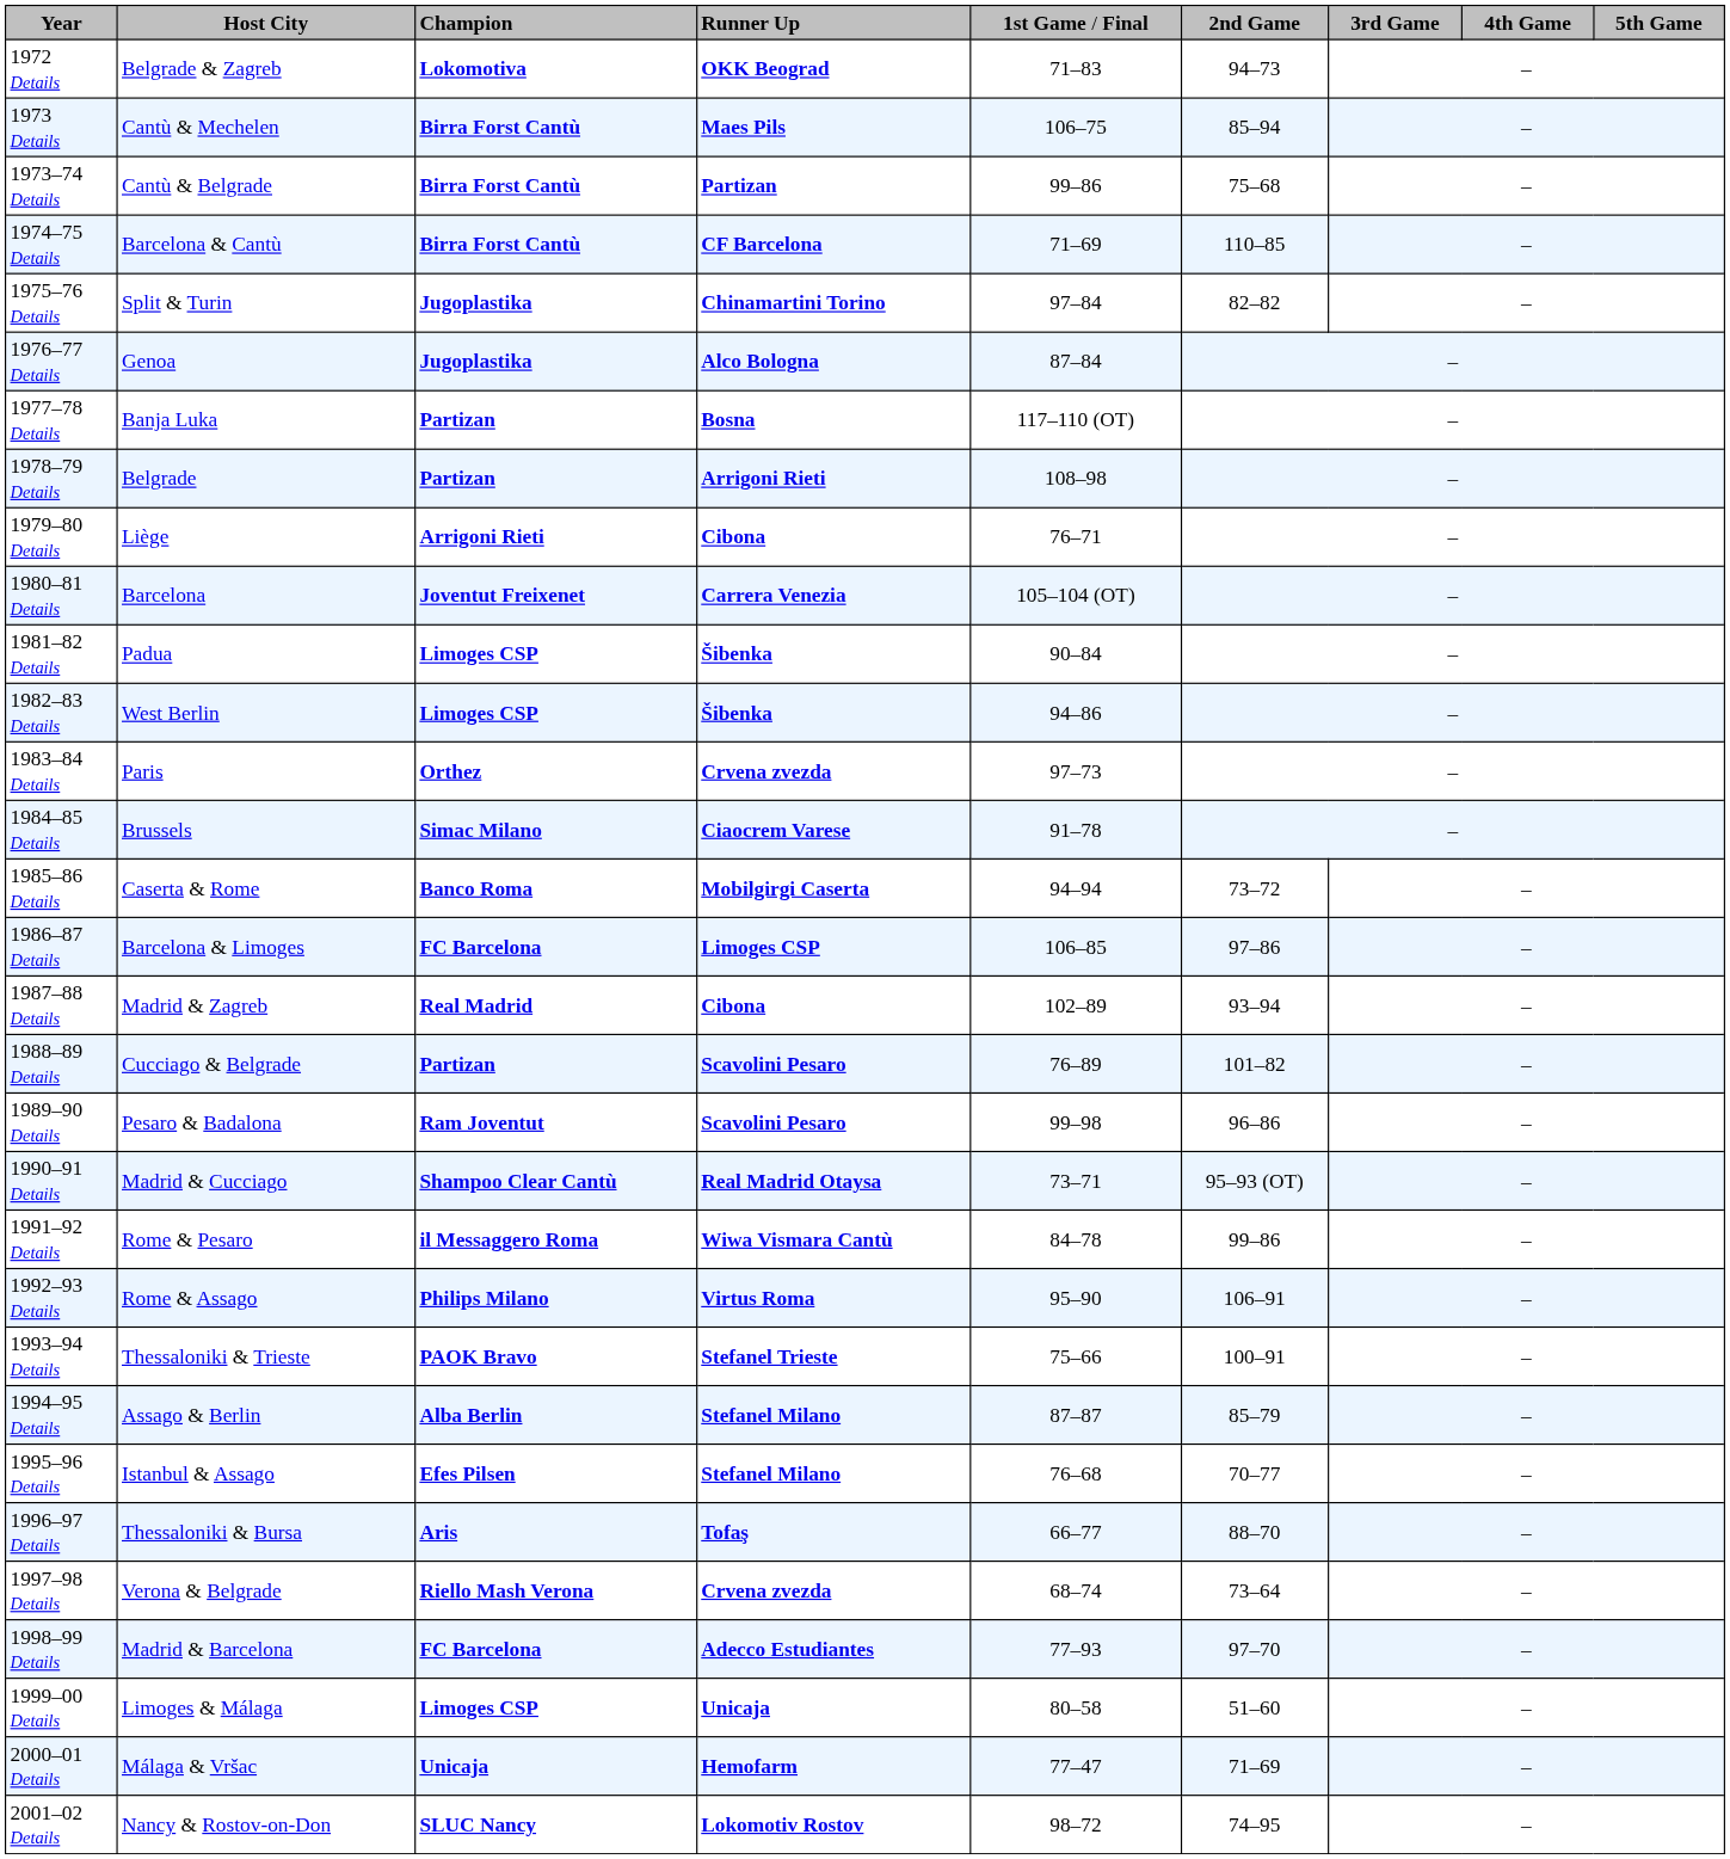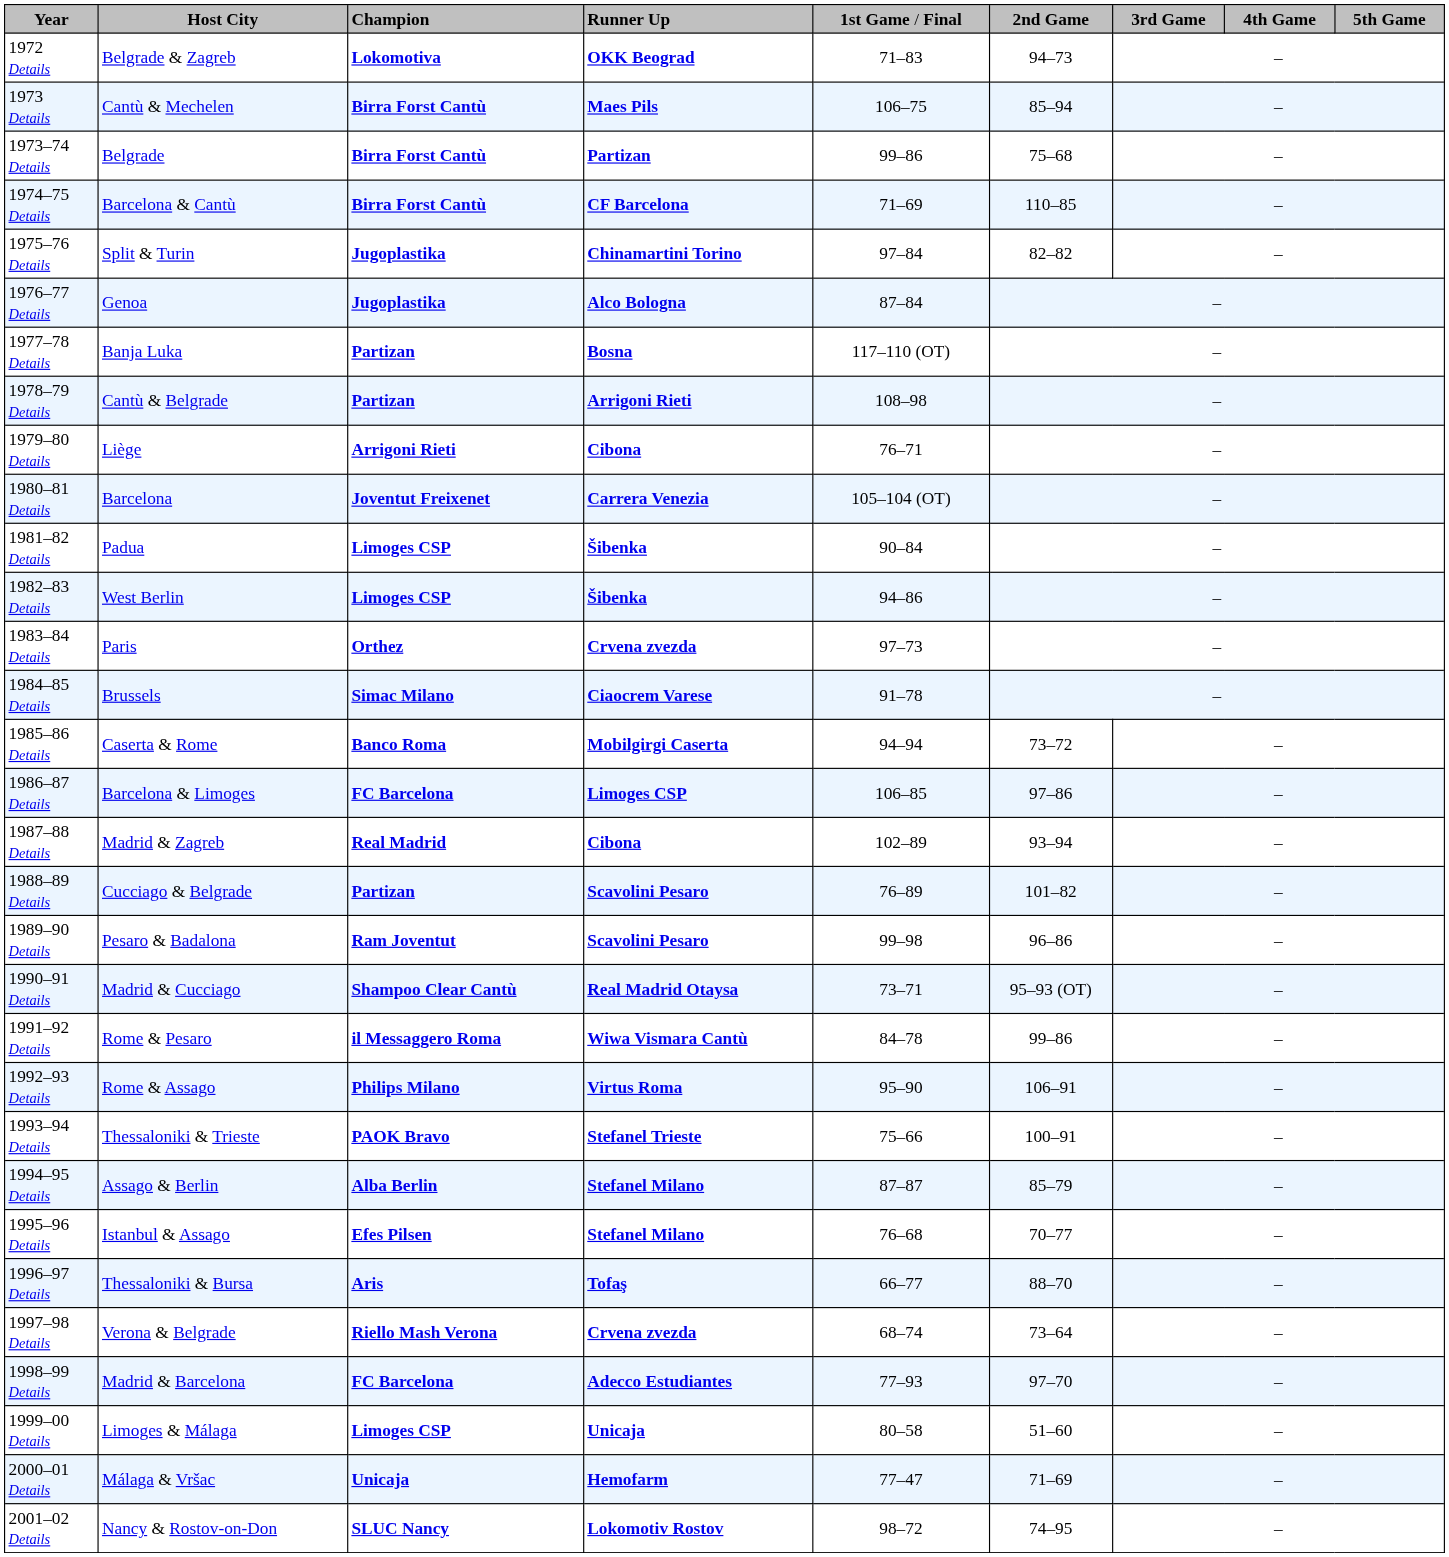 <table cellpadding="3" cellspacing="0" border="1" style="font-size: 95%; border: black solid 1px; border-collapse: collapse;width:100%;">
 <tr bgcolor="silver">
 <td align=center><strong>Year</strong></td>
 <td align=center><strong>Host City</strong></td>
 <td><strong>Champion</strong></td>
 <td><strong>Runner Up</strong></td>
 <td align=center><strong>1st Game</strong> / <strong>Final</strong></td>
 <td align=center><strong>2nd Game</strong></td>
 <td align=center><strong>3rd Game</strong></td>
 <td align=center><strong>4th Game</strong></td>
 <td align=center><strong>5th Game</strong></td>
 </tr>
 <tr>
 <td>1972<br><small><em><a href='#'>Details</a></em></small></td>
 <td><a href='#'>Belgrade</a> & <a href='#'>Zagreb</a></td>
 <td> <strong><a href='#'>Lokomotiva</a></strong></td>
 <td> <strong><a href='#'>OKK Beograd</a></strong></td>
 <td align=center>71–83</td>
 <td align=center>94–73</td>
 <td colspan="3" style="text-align:center;">–</td>
 </tr>
 <tr bgcolor="#EBF5FF">
 <td>1973<br><small><em><a href='#'>Details</a></em></small></td>
 <td><a href='#'>Cantù</a> & <a href='#'>Mechelen</a></td>
 <td>  <strong><a href='#'>Birra Forst Cantù</a></strong></td>
 <td> <strong><a href='#'>Maes Pils</a></strong></td>
 <td align=center>106–75</td>
 <td align=center>85–94</td>
 <td colspan="3" style="text-align:center;">–</td>
 </tr>
 <tr>
 <td>1973–74<br><small><em><a href='#'>Details</a></em></small></td>
-<td><a href='#'>Cantù</a> & <a href='#'>Belgrade</a></td>
+<td><a href='#'>Belgrade</a></td>
 <td>  <strong><a href='#'>Birra Forst Cantù</a></strong></td>
 <td> <strong><a href='#'>Partizan</a></strong></td>
 <td align=center>99–86</td>
 <td align=center>75–68</td>
 <td colspan="3" style="text-align:center;">–</td>
 </tr>
 <tr bgcolor="#EBF5FF">
 <td>1974–75<br><small><em><a href='#'>Details</a></em></small></td>
 <td><a href='#'>Barcelona</a> & <a href='#'>Cantù</a></td>
 <td>  <strong><a href='#'>Birra Forst Cantù</a></strong></td>
 <td> <strong><a href='#'>CF Barcelona</a></strong></td>
 <td align=center>71–69</td>
 <td align=center>110–85</td>
 <td colspan="3" style="text-align:center;">–</td>
 </tr>
 <tr>
 <td>1975–76<br><small><em><a href='#'>Details</a></em></small></td>
 <td><a href='#'>Split</a> & <a href='#'>Turin</a></td>
 <td>  <strong><a href='#'>Jugoplastika</a></strong></td>
 <td> <strong><a href='#'>Chinamartini Torino</a></strong></td>
 <td align=center>97–84</td>
 <td align=center>82–82</td>
 <td colspan="3" style="text-align:center;">–</td>
 </tr>
 <tr bgcolor="#EBF5FF">
 <td>1976–77<br><small><em><a href='#'>Details</a></em></small></td>
 <td><a href='#'>Genoa</a></td>
 <td>  <strong><a href='#'>Jugoplastika</a></strong></td>
 <td> <strong><a href='#'>Alco Bologna</a></strong></td>
 <td align=center>87–84</td>
 <td colspan="4" style="text-align:center;">–</td>
 </tr>
 <tr>
 <td>1977–78<br><small><em><a href='#'>Details</a></em></small></td>
 <td><a href='#'>Banja Luka</a></td>
 <td>  <strong><a href='#'>Partizan</a></strong></td>
 <td> <strong><a href='#'>Bosna</a></strong></td>
 <td align=center>117–110 (OT)</td>
 <td colspan="4" style="text-align:center;">–</td>
 </tr>
 <tr bgcolor="#EBF5FF">
 <td>1978–79<br><small><em><a href='#'>Details</a></em></small></td>
-<td><a href='#'>Belgrade</a></td>
+<td><a href='#'>Cantù</a> & <a href='#'>Belgrade</a></td>
 <td>  <strong><a href='#'>Partizan</a></strong></td>
 <td> <strong><a href='#'>Arrigoni Rieti</a></strong></td>
 <td align=center>108–98</td>
 <td colspan="4" style="text-align:center;">–</td>
 </tr>
 <tr>
 <td>1979–80<br><small><em><a href='#'>Details</a></em></small></td>
 <td><a href='#'>Liège</a></td>
 <td>  <strong><a href='#'>Arrigoni Rieti</a></strong></td>
 <td> <strong><a href='#'>Cibona</a></strong></td>
 <td align=center>76–71</td>
 <td colspan="4" style="text-align:center;">–</td>
 </tr>
 <tr bgcolor="#EBF5FF">
 <td>1980–81<br><small><em><a href='#'>Details</a></em></small></td>
 <td><a href='#'>Barcelona</a></td>
 <td>  <strong><a href='#'>Joventut Freixenet</a></strong></td>
 <td> <strong><a href='#'>Carrera Venezia</a></strong></td>
 <td align=center>105–104 (OT)</td>
 <td colspan="4" style="text-align:center;">–</td>
 </tr>
 <tr>
 <td>1981–82<br><small><em><a href='#'>Details</a></em></small></td>
 <td><a href='#'>Padua</a></td>
 <td>  <strong><a href='#'>Limoges CSP</a></strong></td>
 <td> <strong><a href='#'>Šibenka</a></strong></td>
 <td align=center>90–84</td>
 <td colspan="4" style="text-align:center;">–</td>
 </tr>
 <tr bgcolor="#EBF5FF">
 <td>1982–83<br><small><em><a href='#'>Details</a></em></small></td>
 <td><a href='#'>West Berlin</a></td>
 <td>  <strong><a href='#'>Limoges CSP</a></strong></td>
 <td> <strong><a href='#'>Šibenka</a></strong></td>
 <td align=center>94–86</td>
 <td colspan="4" style="text-align:center;">–</td>
 </tr>
 <tr>
 <td>1983–84<br><small><em><a href='#'>Details</a></em></small></td>
 <td><a href='#'>Paris</a></td>
 <td>  <strong><a href='#'>Orthez</a></strong></td>
 <td> <strong><a href='#'>Crvena zvezda</a></strong></td>
 <td align=center>97–73</td>
 <td colspan="4" style="text-align:center;">–</td>
 </tr>
 <tr bgcolor="#EBF5FF">
 <td>1984–85<br><small><em><a href='#'>Details</a></em></small></td>
 <td><a href='#'>Brussels</a></td>
 <td>  <strong><a href='#'>Simac Milano</a></strong></td>
 <td> <strong><a href='#'>Ciaocrem Varese</a></strong></td>
 <td align=center>91–78</td>
 <td colspan="4" style="text-align:center;">–</td>
 </tr>
 <tr>
 <td>1985–86<br><small><em><a href='#'>Details</a></em></small></td>
 <td><a href='#'>Caserta</a> & <a href='#'>Rome</a></td>
 <td>  <strong><a href='#'>Banco Roma</a></strong></td>
 <td> <strong><a href='#'>Mobilgirgi Caserta</a></strong></td>
 <td align=center>94–94</td>
 <td align=center>73–72</td>
 <td colspan="3" style="text-align:center;">–</td>
 </tr>
 <tr bgcolor="#EBF5FF">
 <td>1986–87<br><small><em><a href='#'>Details</a></em></small></td>
 <td><a href='#'>Barcelona</a> & <a href='#'>Limoges</a></td>
 <td>  <strong><a href='#'>FC Barcelona</a></strong></td>
 <td> <strong><a href='#'>Limoges CSP</a></strong></td>
 <td align=center>106–85</td>
 <td align=center>97–86</td>
 <td colspan="3" style="text-align:center;">–</td>
 </tr>
 <tr>
 <td>1987–88<br><small><em><a href='#'>Details</a></em></small></td>
 <td><a href='#'>Madrid</a> & <a href='#'>Zagreb</a></td>
 <td>  <strong><a href='#'>Real Madrid</a></strong></td>
 <td> <strong><a href='#'>Cibona</a></strong></td>
 <td align=center>102–89</td>
 <td align=center>93–94</td>
 <td colspan="3" style="text-align:center;">–</td>
 </tr>
 <tr bgcolor="#EBF5FF">
 <td>1988–89<br><small><em><a href='#'>Details</a></em></small></td>
 <td><a href='#'>Cucciago</a> & <a href='#'>Belgrade</a></td>
 <td>  <strong><a href='#'>Partizan</a></strong></td>
 <td> <strong><a href='#'>Scavolini Pesaro</a></strong></td>
 <td align=center>76–89</td>
 <td align=center>101–82</td>
 <td colspan="3" style="text-align:center;">–</td>
 </tr>
 <tr>
 <td>1989–90<br><small><em><a href='#'>Details</a></em></small></td>
 <td><a href='#'>Pesaro</a> & <a href='#'>Badalona</a></td>
 <td>  <strong><a href='#'>Ram Joventut</a></strong></td>
 <td> <strong><a href='#'>Scavolini Pesaro</a></strong></td>
 <td align=center>99–98</td>
 <td align=center>96–86</td>
 <td colspan="3" style="text-align:center;">–</td>
 </tr>
 <tr bgcolor="#EBF5FF">
 <td>1990–91<br><small><em><a href='#'>Details</a></em></small></td>
 <td><a href='#'>Madrid</a> & <a href='#'>Cucciago</a></td>
 <td>  <strong><a href='#'>Shampoo Clear Cantù</a></strong></td>
 <td> <strong><a href='#'>Real Madrid Otaysa</a></strong></td>
 <td align=center>73–71</td>
 <td align=center>95–93 (OT)</td>
 <td colspan="3" style="text-align:center;">–</td>
 </tr>
 <tr>
 <td>1991–92<br><small><em><a href='#'>Details</a></em></small></td>
 <td><a href='#'>Rome</a> & <a href='#'>Pesaro</a></td>
 <td>  <strong><a href='#'>il Messaggero Roma</a></strong></td>
 <td> <strong><a href='#'>Wiwa Vismara Cantù</a></strong></td>
 <td align=center>84–78</td>
 <td align=center>99–86</td>
 <td colspan="3" style="text-align:center;">–</td>
 </tr>
 <tr bgcolor="#EBF5FF">
 <td>1992–93<br><small><em><a href='#'>Details</a></em></small></td>
 <td><a href='#'>Rome</a> & <a href='#'>Assago</a></td>
 <td>  <strong><a href='#'>Philips Milano</a></strong></td>
 <td> <strong><a href='#'>Virtus Roma</a></strong></td>
 <td align=center>95–90</td>
 <td align=center>106–91</td>
 <td colspan="3" style="text-align:center;">–</td>
 </tr>
 <tr>
 <td>1993–94<br><small><em><a href='#'>Details</a></em></small></td>
 <td><a href='#'>Thessaloniki</a> & <a href='#'>Trieste</a></td>
 <td>  <strong><a href='#'>PAOK Bravo</a></strong></td>
 <td> <strong><a href='#'>Stefanel Trieste</a></strong></td>
 <td align=center>75–66</td>
 <td align=center>100–91</td>
 <td colspan="3" style="text-align:center;">–</td>
 </tr>
 <tr bgcolor="#EBF5FF">
 <td>1994–95<br><small><em><a href='#'>Details</a></em></small></td>
 <td><a href='#'>Assago</a> & <a href='#'>Berlin</a></td>
 <td>  <strong><a href='#'>Alba Berlin</a></strong></td>
 <td> <strong><a href='#'>Stefanel Milano</a></strong></td>
 <td align=center>87–87</td>
 <td align=center>85–79</td>
 <td colspan="3" style="text-align:center;">–</td>
 </tr>
 <tr>
 <td>1995–96<br><small><em><a href='#'>Details</a></em></small></td>
 <td><a href='#'>Istanbul</a> & <a href='#'>Assago</a></td>
 <td>  <strong><a href='#'>Efes Pilsen</a></strong></td>
 <td> <strong><a href='#'>Stefanel Milano</a></strong></td>
 <td align=center>76–68</td>
 <td align=center>70–77</td>
 <td colspan="3" style="text-align:center;">–</td>
 </tr>
 <tr bgcolor="#EBF5FF">
 <td>1996–97<br><small><em><a href='#'>Details</a></em></small></td>
 <td><a href='#'>Thessaloniki</a> & <a href='#'>Bursa</a></td>
 <td>  <strong><a href='#'>Aris</a></strong></td>
 <td> <strong><a href='#'>Tofaş</a></strong></td>
 <td align=center>66–77</td>
 <td align=center>88–70</td>
 <td colspan="3" style="text-align:center;">–</td>
 </tr>
 <tr>
 <td>1997–98<br><small><em><a href='#'>Details</a></em></small></td>
 <td><a href='#'>Verona</a> & <a href='#'>Belgrade</a></td>
 <td>  <strong><a href='#'>Riello Mash Verona</a></strong></td>
 <td> <strong><a href='#'>Crvena zvezda</a></strong></td>
 <td align=center>68–74</td>
 <td align=center>73–64</td>
 <td colspan="3" style="text-align:center;">–</td>
 </tr>
 <tr bgcolor="#EBF5FF">
 <td>1998–99<br><small><em><a href='#'>Details</a></em></small></td>
 <td><a href='#'>Madrid</a> & <a href='#'>Barcelona</a></td>
 <td>  <strong><a href='#'>FC Barcelona</a></strong></td>
 <td> <strong><a href='#'>Adecco Estudiantes</a></strong></td>
 <td align=center>77–93</td>
 <td align=center>97–70</td>
 <td colspan="3" style="text-align:center;">–</td>
 </tr>
 <tr>
 <td>1999–00<br><small><em><a href='#'>Details</a></em></small></td>
 <td><a href='#'>Limoges</a> & <a href='#'>Málaga</a></td>
 <td>  <strong><a href='#'>Limoges CSP</a></strong></td>
 <td> <strong><a href='#'>Unicaja</a></strong></td>
 <td align=center>80–58</td>
 <td align=center>51–60</td>
 <td colspan="3" style="text-align:center;">–</td>
 </tr>
 <tr bgcolor="#EBF5FF">
 <td>2000–01<br><small><em><a href='#'>Details</a></em></small></td>
 <td><a href='#'>Málaga</a> & <a href='#'>Vršac</a></td>
 <td> <strong><a href='#'>Unicaja</a></strong></td>
 <td> <strong><a href='#'>Hemofarm</a></strong></td>
 <td align=center>77–47</td>
 <td align=center>71–69</td>
 <td colspan="3" style="text-align:center;">–</td>
 </tr>
 <tr>
 <td>2001–02<br><small><em><a href='#'>Details</a></em></small></td>
 <td><a href='#'>Nancy</a> & <a href='#'>Rostov-on-Don</a></td>
 <td>  <strong><a href='#'>SLUC Nancy</a></strong></td>
 <td> <strong><a href='#'>Lokomotiv Rostov</a></strong></td>
 <td align=center>98–72</td>
 <td align=center>74–95</td>
 <td colspan="3" style="text-align:center;">–</td>
 </tr>
 </table>
